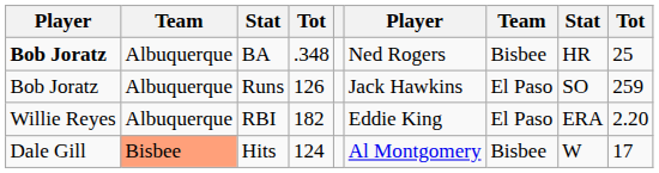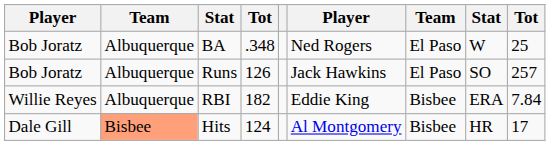 <table class="wikitable">
 <tr>
 <th>Player</th>
 <th>Team</th>
 <th>Stat</th>
 <th>Tot</th>
 <th></th>
 <th>Player</th>
 <th>Team</th>
 <th>Stat</th>
 <th>Tot</th>
 </tr>
 <tr>
-<td><strong>Bob Joratz</strong></td>
+<td>Bob Joratz</td>
 <td>Albuquerque</td>
 <td>BA</td>
 <td>.348</td>
 <td></td>
 <td>Ned Rogers</td>
-<td>Bisbee</td>
-<td>HR</td>
+<td>El Paso</td>
+<td>W</td>
 <td>25</td>
 </tr>
 <tr>
 <td>Bob Joratz</td>
 <td>Albuquerque</td>
 <td>Runs</td>
 <td>126</td>
 <td></td>
 <td>Jack Hawkins</td>
 <td>El Paso</td>
 <td>SO</td>
-<td>259</td>
+<td>257</td>
 </tr>
 <tr>
 <td>Willie Reyes</td>
 <td>Albuquerque</td>
 <td>RBI</td>
 <td>182</td>
 <td></td>
 <td>Eddie King</td>
-<td>El Paso</td>
+<td>Bisbee</td>
 <td>ERA</td>
-<td>2.20</td>
+<td>7.84</td>
 </tr>
 <tr>
 <td>Dale Gill</td>
 <td style="background: lightsalmon;">Bisbee</td>
 <td>Hits</td>
 <td>124</td>
 <td></td>
 <td><a href='#'>Al Montgomery</a></td>
 <td>Bisbee</td>
-<td>W</td>
+<td>HR</td>
 <td>17</td>
 </tr>
 </table>
